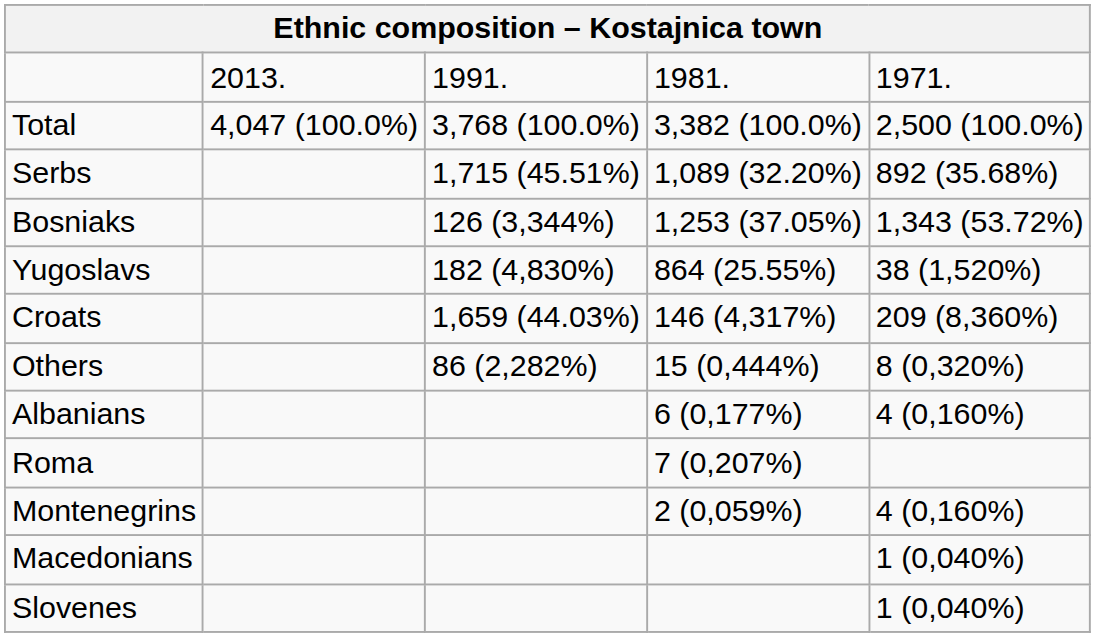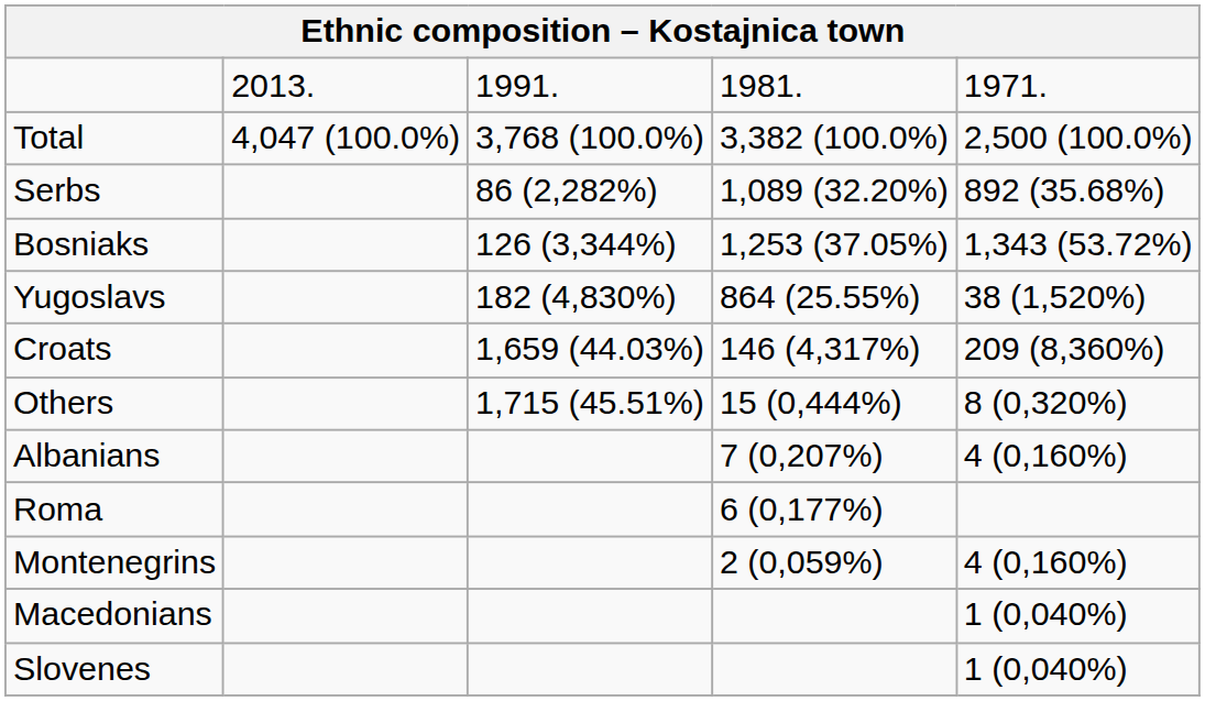 <table class="wikitable">
 <tr>
 <th colspan="8">Ethnic composition – Kostajnica town</th>
 </tr>
 <tr>
 <td></td>
 <td>2013.</td>
 <td>1991.</td>
 <td>1981.</td>
 <td>1971.</td>
 </tr>
 <tr>
 <td>Total</td>
 <td>4,047 (100.0%)</td>
 <td>3,768 (100.0%)</td>
 <td>3,382 (100.0%)</td>
 <td>2,500 (100.0%)</td>
 </tr>
 <tr>
 <td>Serbs</td>
 <td></td>
-<td>1,715 (45.51%)</td>
+<td>86 (2,282%)</td>
 <td>1,089 (32.20%)</td>
 <td>892 (35.68%)</td>
 </tr>
 <tr>
 <td>Bosniaks</td>
 <td></td>
 <td>126 (3,344%)</td>
 <td>1,253 (37.05%)</td>
 <td>1,343 (53.72%)</td>
 </tr>
 <tr>
 <td>Yugoslavs</td>
 <td></td>
 <td>182 (4,830%)</td>
 <td>864 (25.55%)</td>
 <td>38 (1,520%)</td>
 </tr>
 <tr>
 <td>Croats</td>
 <td></td>
 <td>1,659 (44.03%)</td>
 <td>146 (4,317%)</td>
 <td>209 (8,360%)</td>
 </tr>
 <tr>
 <td>Others</td>
 <td></td>
-<td>86 (2,282%)</td>
+<td>1,715 (45.51%)</td>
 <td>15 (0,444%)</td>
 <td>8 (0,320%)</td>
 </tr>
 <tr>
 <td>Albanians</td>
 <td></td>
 <td></td>
-<td>6 (0,177%)</td>
+<td>7 (0,207%)</td>
 <td>4 (0,160%)</td>
 </tr>
 <tr>
 <td>Roma</td>
 <td></td>
 <td></td>
-<td>7 (0,207%)</td>
+<td>6 (0,177%)</td>
 <td></td>
 </tr>
 <tr>
 <td>Montenegrins</td>
 <td></td>
 <td></td>
 <td>2 (0,059%)</td>
 <td>4 (0,160%)</td>
 </tr>
 <tr>
 <td>Macedonians</td>
 <td></td>
 <td></td>
 <td></td>
 <td>1 (0,040%)</td>
 </tr>
 <tr>
 <td>Slovenes</td>
 <td></td>
 <td></td>
 <td></td>
 <td>1 (0,040%)</td>
 </tr>
 </table>
